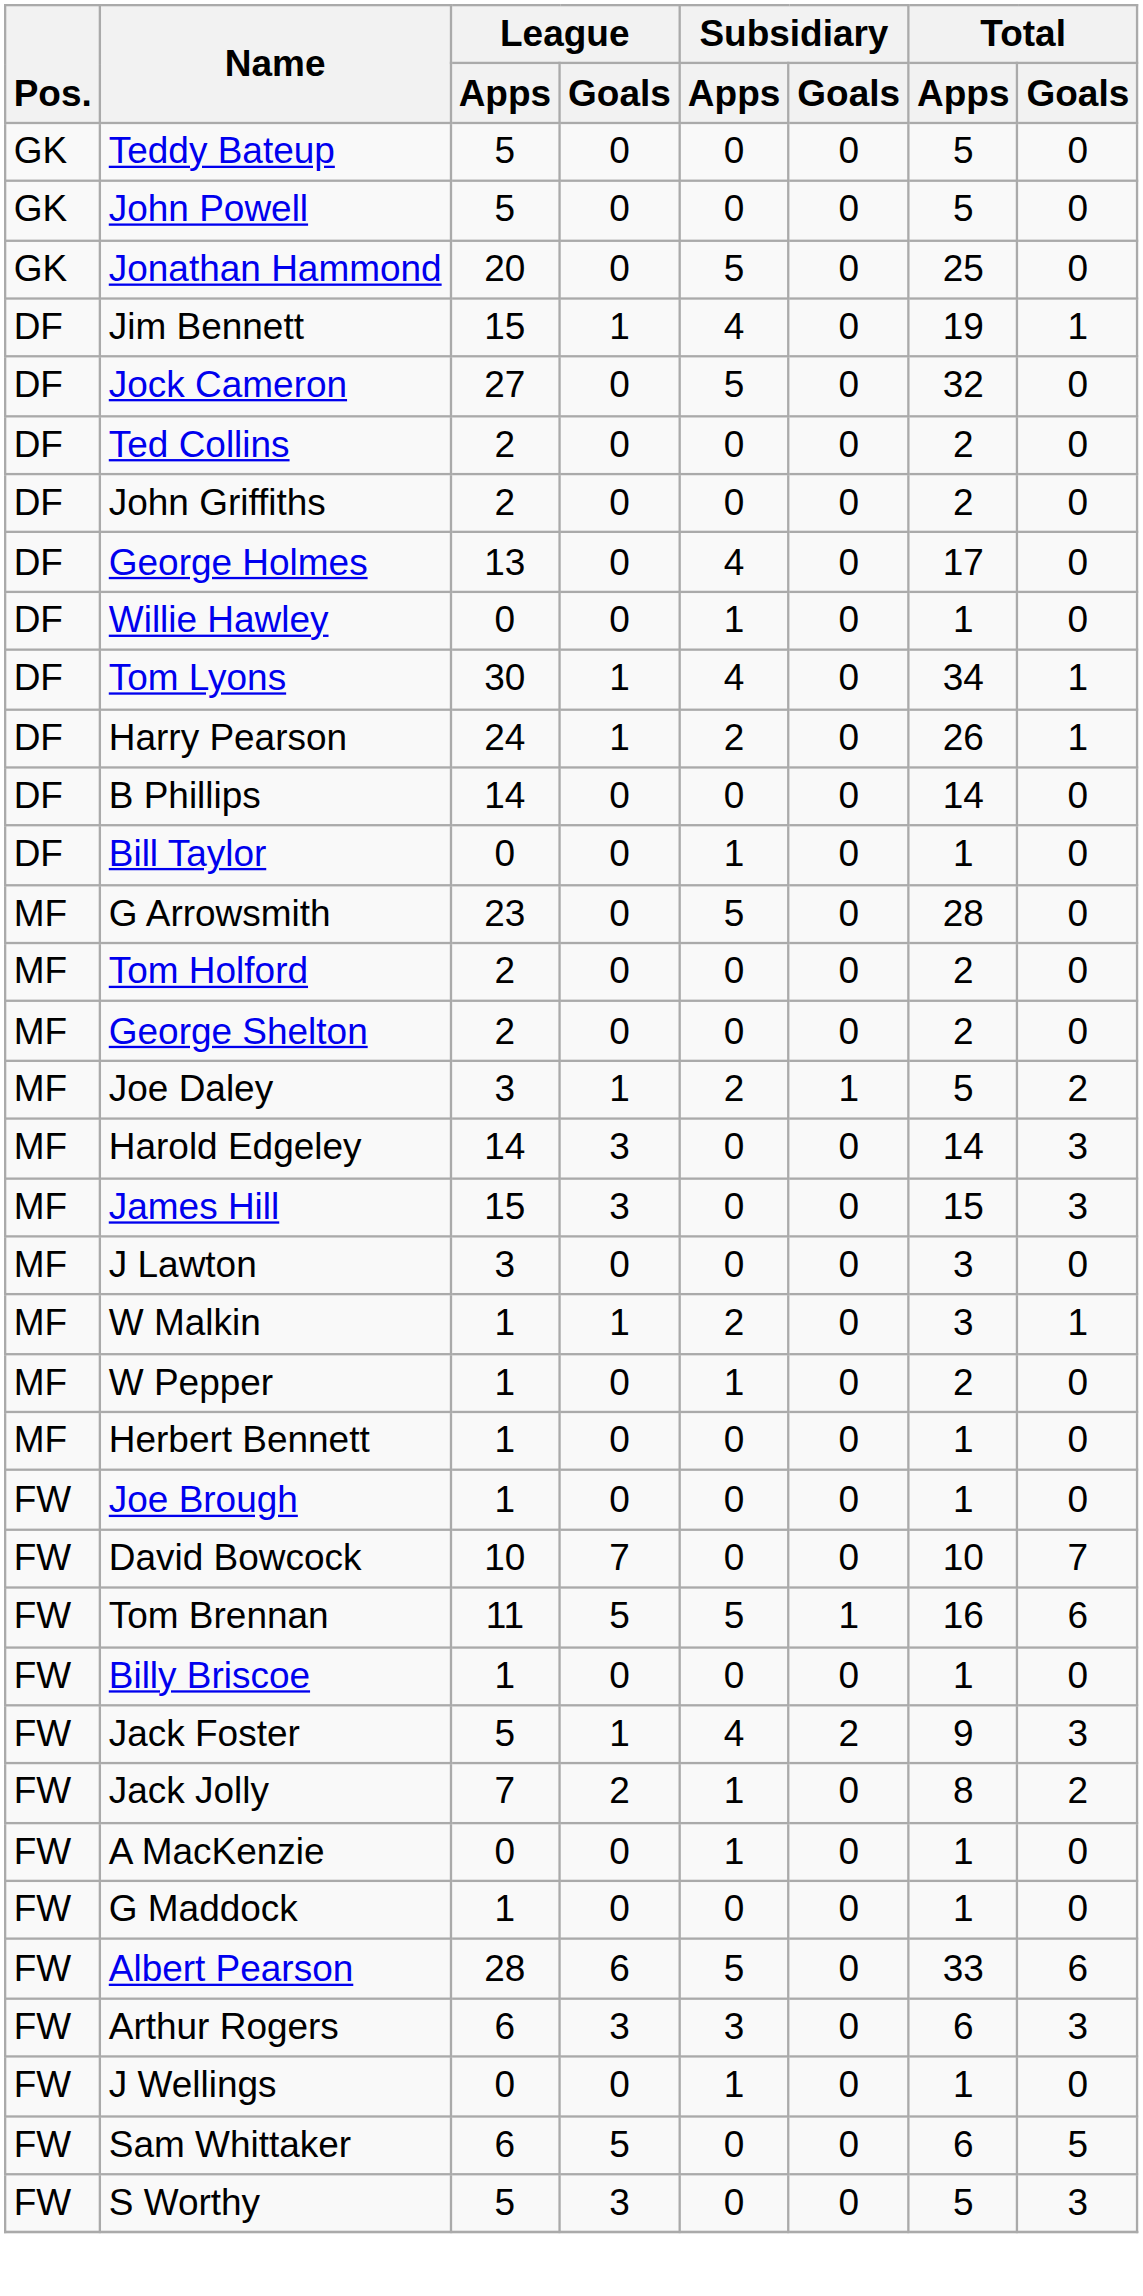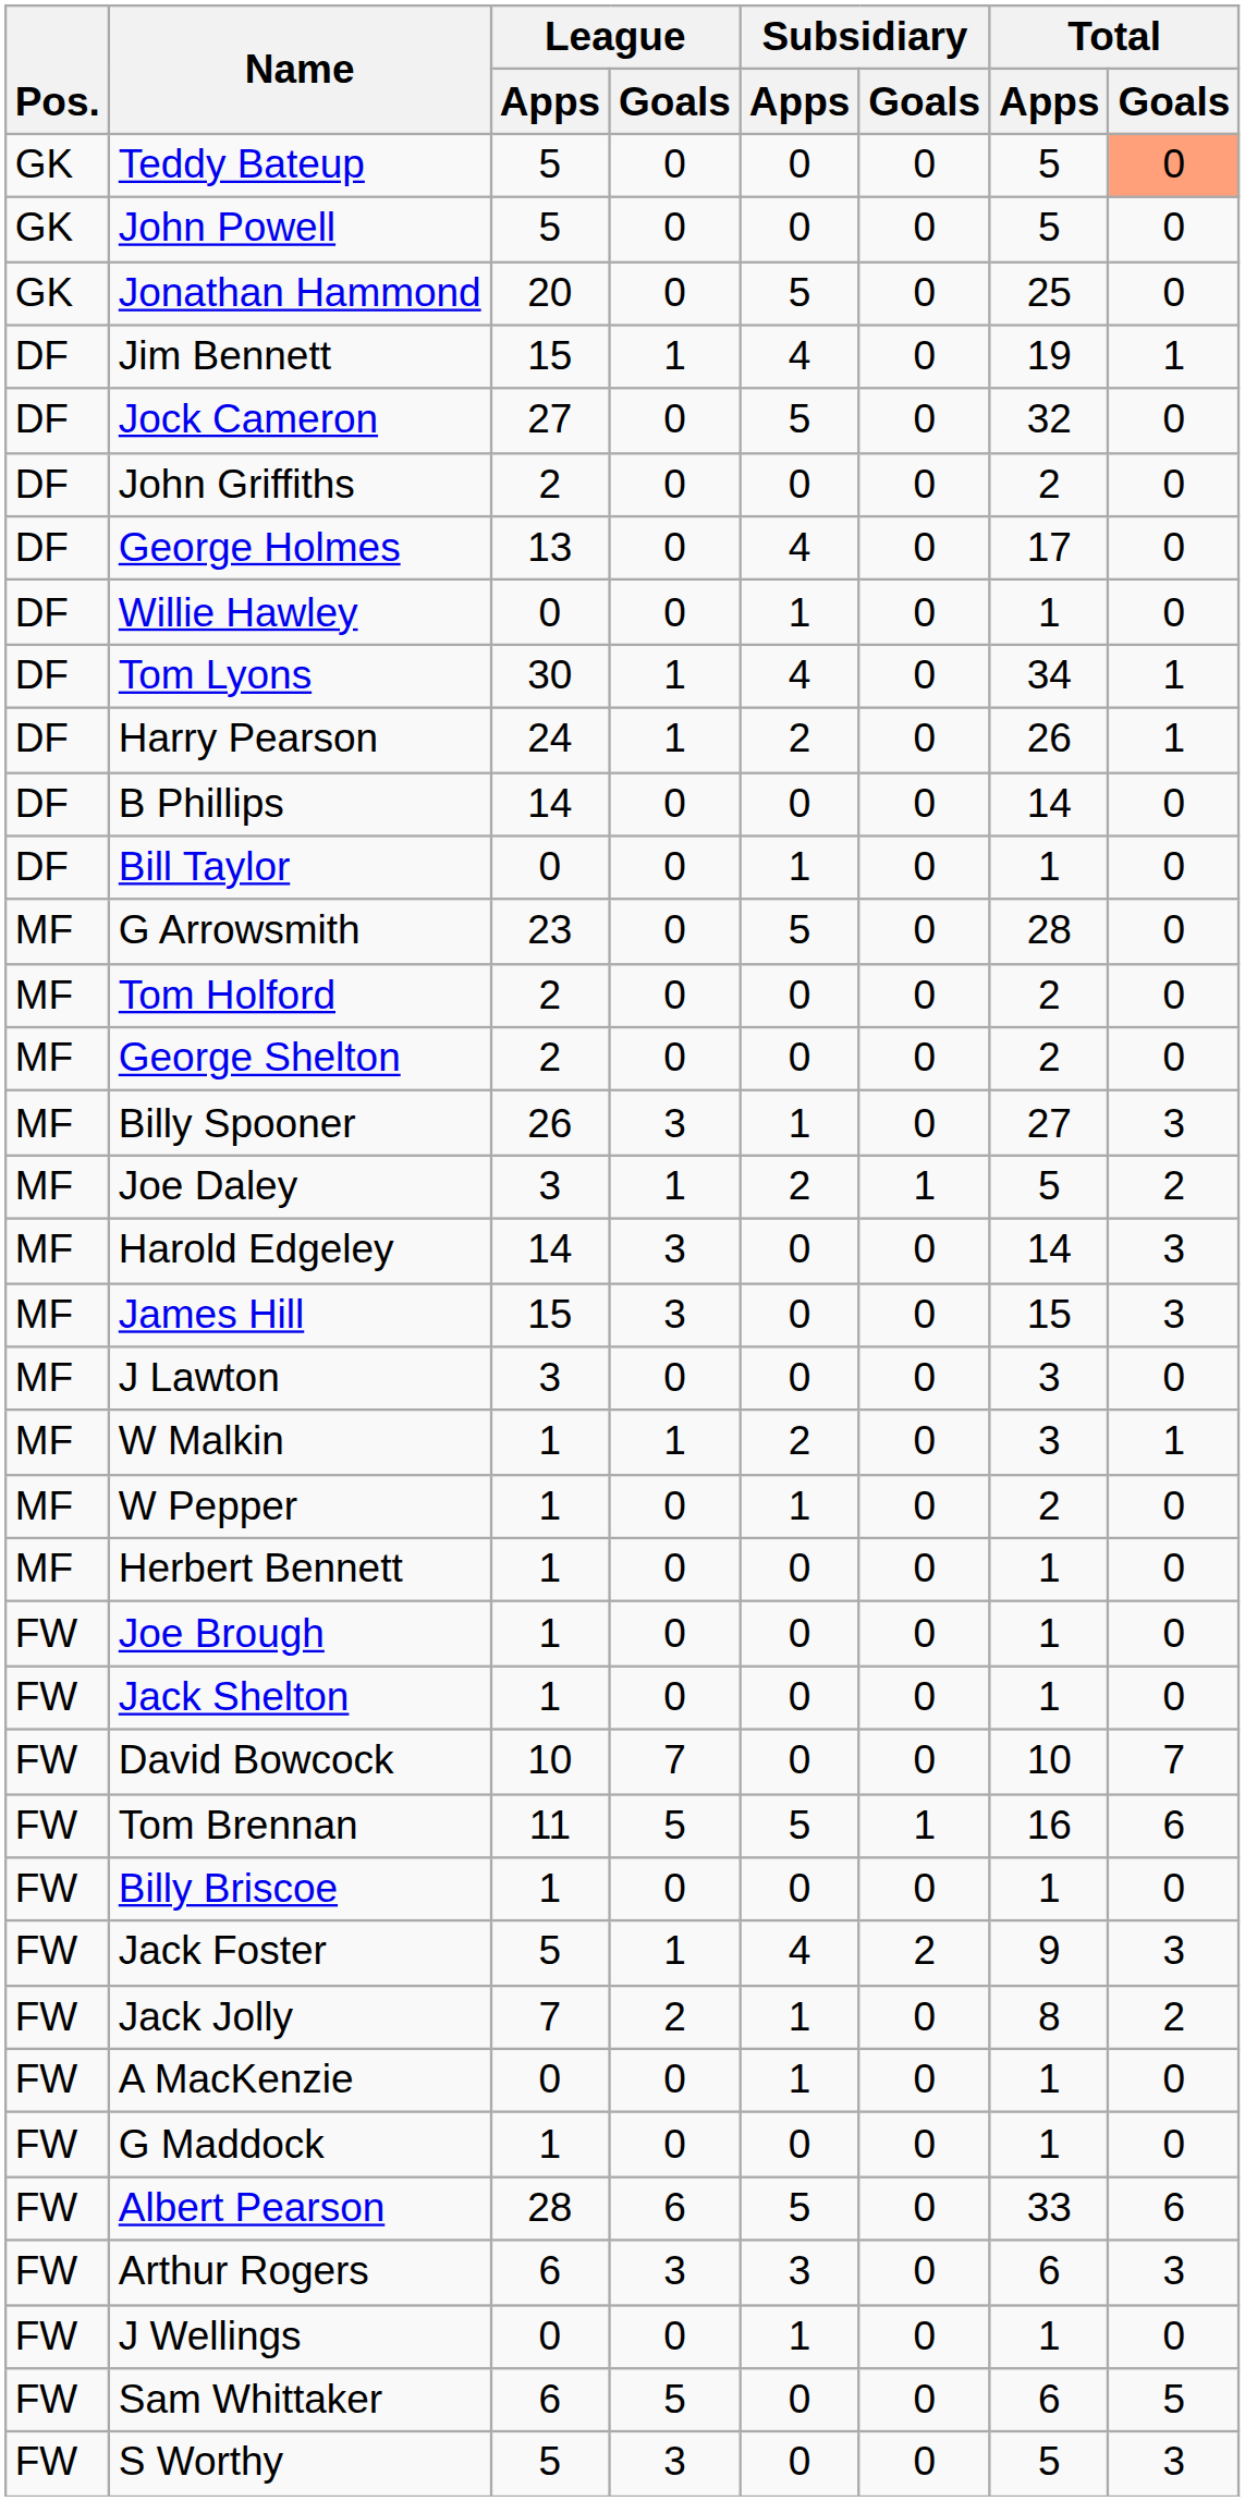 <table class="wikitable" style="text-align:center">
 <tr>
 <th rowspan="2" valign="bottom">Pos.</th>
 <th rowspan="2">Name</th>
 <th colspan="2" width="85">League</th>
 <th colspan="2" width="85">Subsidiary</th>
 <th colspan="2" width="85">Total</th>
 </tr>
 <tr>
 <th>Apps</th>
 <th>Goals</th>
 <th>Apps</th>
 <th>Goals</th>
 <th>Apps</th>
 <th>Goals</th>
 </tr>
 <tr>
 <td align="left">GK</td>
 <td align="left"> <a href='#'>Teddy Bateup</a></td>
 <td>5</td>
 <td>0</td>
 <td>0</td>
 <td>0</td>
 <td>5</td>
-<td>0</td>
+<td style="background: lightsalmon;">0</td>
 </tr>
 <tr>
 <td align="left">GK</td>
 <td align="left"> <a href='#'>John Powell</a></td>
 <td>5</td>
 <td>0</td>
 <td>0</td>
 <td>0</td>
 <td>5</td>
 <td>0</td>
 </tr>
 <tr>
 <td align="left">GK</td>
 <td align="left"> <a href='#'>Jonathan Hammond</a></td>
 <td>20</td>
 <td>0</td>
 <td>5</td>
 <td>0</td>
 <td>25</td>
 <td>0</td>
 </tr>
 <tr>
 <td align="left">DF</td>
 <td align="left"> Jim Bennett</td>
 <td>15</td>
 <td>1</td>
 <td>4</td>
 <td>0</td>
 <td>19</td>
 <td>1</td>
 </tr>
 <tr>
 <td align="left">DF</td>
 <td align="left"> <a href='#'>Jock Cameron</a></td>
 <td>27</td>
 <td>0</td>
 <td>5</td>
 <td>0</td>
 <td>32</td>
-<td>0</td>
-</tr>
-<tr>
-<td align="left">DF</td>
-<td align="left"> <a href='#'>Ted Collins</a></td>
-<td>2</td>
-<td>0</td>
-<td>0</td>
-<td>0</td>
-<td>2</td>
 <td>0</td>
 </tr>
 <tr>
 <td align="left">DF</td>
 <td align="left"> John Griffiths</td>
 <td>2</td>
 <td>0</td>
 <td>0</td>
 <td>0</td>
 <td>2</td>
 <td>0</td>
 </tr>
 <tr>
 <td align="left">DF</td>
 <td align="left"> <a href='#'>George Holmes</a></td>
 <td>13</td>
 <td>0</td>
 <td>4</td>
 <td>0</td>
 <td>17</td>
 <td>0</td>
 </tr>
 <tr>
 <td align="left">DF</td>
 <td align="left"> <a href='#'>Willie Hawley</a></td>
 <td>0</td>
 <td>0</td>
 <td>1</td>
 <td>0</td>
 <td>1</td>
 <td>0</td>
 </tr>
 <tr>
 <td align="left">DF</td>
 <td align="left"> <a href='#'>Tom Lyons</a></td>
 <td>30</td>
 <td>1</td>
 <td>4</td>
 <td>0</td>
 <td>34</td>
 <td>1</td>
 </tr>
 <tr>
 <td align="left">DF</td>
 <td align="left"> Harry Pearson</td>
 <td>24</td>
 <td>1</td>
 <td>2</td>
 <td>0</td>
 <td>26</td>
 <td>1</td>
 </tr>
 <tr>
 <td align="left">DF</td>
 <td align="left"> B Phillips</td>
 <td>14</td>
 <td>0</td>
 <td>0</td>
 <td>0</td>
 <td>14</td>
 <td>0</td>
 </tr>
 <tr>
 <td align="left">DF</td>
 <td align="left"> <a href='#'>Bill Taylor</a></td>
 <td>0</td>
 <td>0</td>
 <td>1</td>
 <td>0</td>
 <td>1</td>
 <td>0</td>
 </tr>
 <tr>
 <td align="left">MF</td>
 <td align="left"> G Arrowsmith</td>
 <td>23</td>
 <td>0</td>
 <td>5</td>
 <td>0</td>
 <td>28</td>
 <td>0</td>
 </tr>
 <tr>
 <td align="left">MF</td>
 <td align="left"> <a href='#'>Tom Holford</a></td>
 <td>2</td>
 <td>0</td>
 <td>0</td>
 <td>0</td>
 <td>2</td>
 <td>0</td>
 </tr>
 <tr>
 <td align="left">MF</td>
 <td align="left"> <a href='#'>George Shelton</a></td>
 <td>2</td>
 <td>0</td>
 <td>0</td>
 <td>0</td>
 <td>2</td>
 <td>0</td>
 </tr>
 <tr>
 <td align="left">MF</td>
+<td align="left"> Billy Spooner</td>
+<td>26</td>
+<td>3</td>
+<td>1</td>
+<td>0</td>
+<td>27</td>
+<td>3</td>
+</tr>
+<tr>
+<td align="left">MF</td>
 <td align="left"> Joe Daley</td>
 <td>3</td>
 <td>1</td>
 <td>2</td>
 <td>1</td>
 <td>5</td>
 <td>2</td>
 </tr>
 <tr>
 <td align="left">MF</td>
 <td align="left"> Harold Edgeley</td>
 <td>14</td>
 <td>3</td>
 <td>0</td>
 <td>0</td>
 <td>14</td>
 <td>3</td>
 </tr>
 <tr>
 <td align="left">MF</td>
 <td align="left"> <a href='#'>James Hill</a></td>
 <td>15</td>
 <td>3</td>
 <td>0</td>
 <td>0</td>
 <td>15</td>
 <td>3</td>
 </tr>
 <tr>
 <td align="left">MF</td>
 <td align="left"> J Lawton</td>
 <td>3</td>
 <td>0</td>
 <td>0</td>
 <td>0</td>
 <td>3</td>
 <td>0</td>
 </tr>
 <tr>
 <td align="left">MF</td>
 <td align="left"> W Malkin</td>
 <td>1</td>
 <td>1</td>
 <td>2</td>
 <td>0</td>
 <td>3</td>
 <td>1</td>
 </tr>
 <tr>
 <td align="left">MF</td>
 <td align="left"> W Pepper</td>
 <td>1</td>
 <td>0</td>
 <td>1</td>
 <td>0</td>
 <td>2</td>
 <td>0</td>
 </tr>
 <tr>
 <td align="left">MF</td>
 <td align="left"> Herbert Bennett</td>
 <td>1</td>
 <td>0</td>
 <td>0</td>
 <td>0</td>
 <td>1</td>
 <td>0</td>
 </tr>
 <tr>
 <td align="left">FW</td>
 <td align="left"> <a href='#'>Joe Brough</a></td>
+<td>1</td>
+<td>0</td>
+<td>0</td>
+<td>0</td>
+<td>1</td>
+<td>0</td>
+</tr>
+<tr>
+<td align="left">FW</td>
+<td align="left"> <a href='#'>Jack Shelton</a></td>
 <td>1</td>
 <td>0</td>
 <td>0</td>
 <td>0</td>
 <td>1</td>
 <td>0</td>
 </tr>
 <tr>
 <td align="left">FW</td>
 <td align="left"> David Bowcock</td>
 <td>10</td>
 <td>7</td>
 <td>0</td>
 <td>0</td>
 <td>10</td>
 <td>7</td>
 </tr>
 <tr>
 <td align="left">FW</td>
 <td align="left"> Tom Brennan</td>
 <td>11</td>
 <td>5</td>
 <td>5</td>
 <td>1</td>
 <td>16</td>
 <td>6</td>
 </tr>
 <tr>
 <td align="left">FW</td>
 <td align="left"> <a href='#'>Billy Briscoe</a></td>
 <td>1</td>
 <td>0</td>
 <td>0</td>
 <td>0</td>
 <td>1</td>
 <td>0</td>
 </tr>
 <tr>
 <td align="left">FW</td>
 <td align="left"> Jack Foster</td>
 <td>5</td>
 <td>1</td>
 <td>4</td>
 <td>2</td>
 <td>9</td>
 <td>3</td>
 </tr>
 <tr>
 <td align="left">FW</td>
 <td align="left"> Jack Jolly</td>
 <td>7</td>
 <td>2</td>
 <td>1</td>
 <td>0</td>
 <td>8</td>
 <td>2</td>
 </tr>
 <tr>
 <td align="left">FW</td>
 <td align="left"> A MacKenzie</td>
 <td>0</td>
 <td>0</td>
 <td>1</td>
 <td>0</td>
 <td>1</td>
 <td>0</td>
 </tr>
 <tr>
 <td align="left">FW</td>
 <td align="left"> G Maddock</td>
 <td>1</td>
 <td>0</td>
 <td>0</td>
 <td>0</td>
 <td>1</td>
 <td>0</td>
 </tr>
 <tr>
 <td align="left">FW</td>
 <td align="left"> <a href='#'>Albert Pearson</a></td>
 <td>28</td>
 <td>6</td>
 <td>5</td>
 <td>0</td>
 <td>33</td>
 <td>6</td>
 </tr>
 <tr>
 <td align="left">FW</td>
 <td align="left"> Arthur Rogers</td>
 <td>6</td>
 <td>3</td>
 <td>3</td>
 <td>0</td>
 <td>6</td>
 <td>3</td>
 </tr>
 <tr>
 <td align="left">FW</td>
 <td align="left"> J Wellings</td>
 <td>0</td>
 <td>0</td>
 <td>1</td>
 <td>0</td>
 <td>1</td>
 <td>0</td>
 </tr>
 <tr>
 <td align="left">FW</td>
 <td align="left"> Sam Whittaker</td>
 <td>6</td>
 <td>5</td>
 <td>0</td>
 <td>0</td>
 <td>6</td>
 <td>5</td>
 </tr>
 <tr>
 <td align="left">FW</td>
 <td align="left"> S Worthy</td>
 <td>5</td>
 <td>3</td>
 <td>0</td>
 <td>0</td>
 <td>5</td>
 <td>3</td>
 </tr>
 <tr>
 </tr>
 </table>
